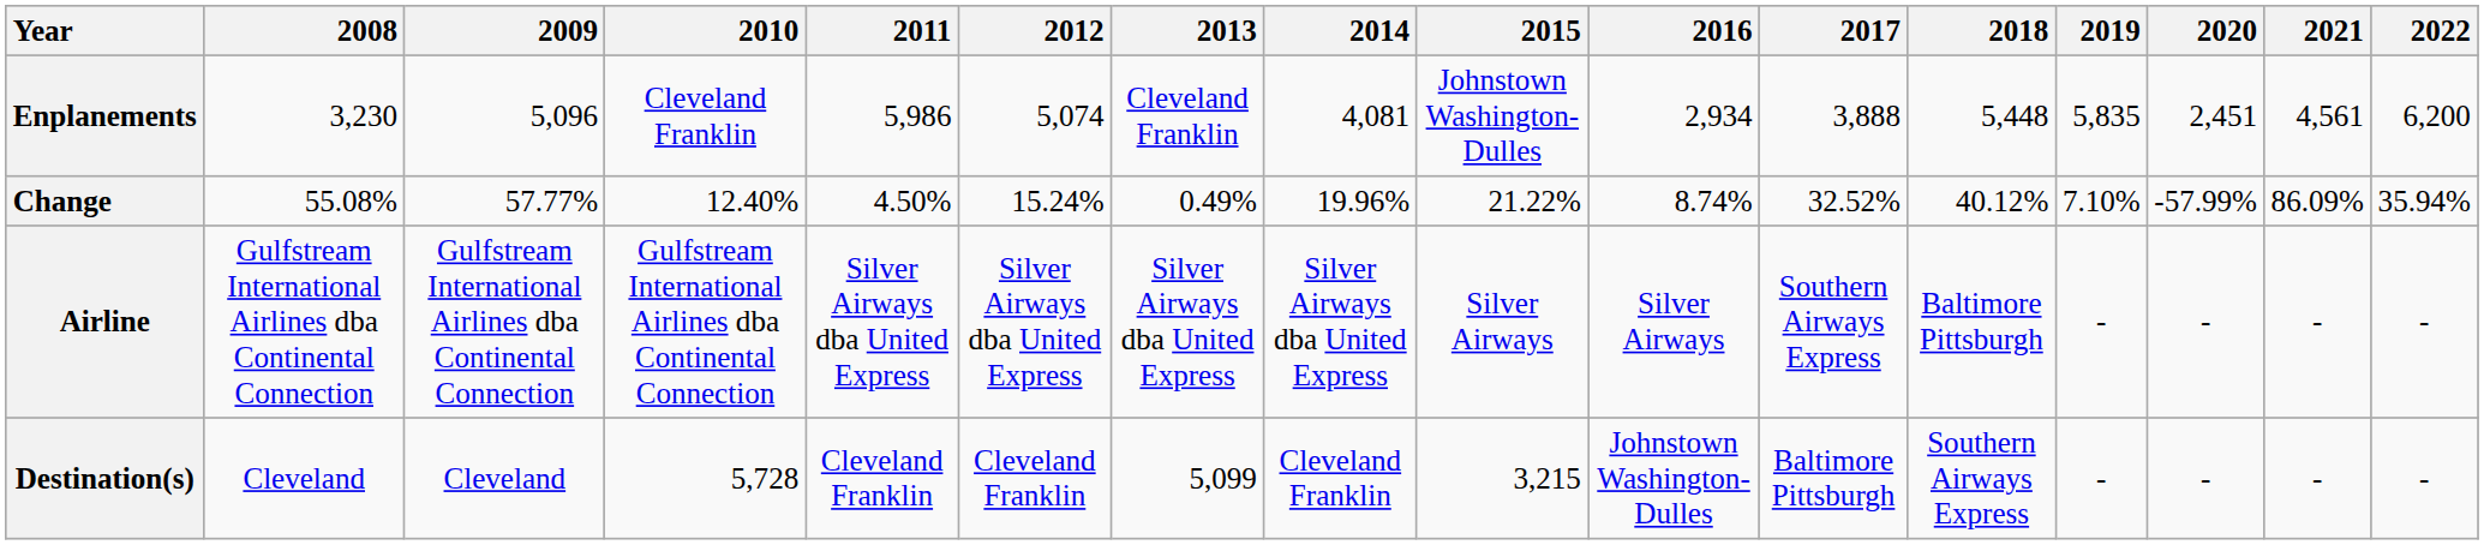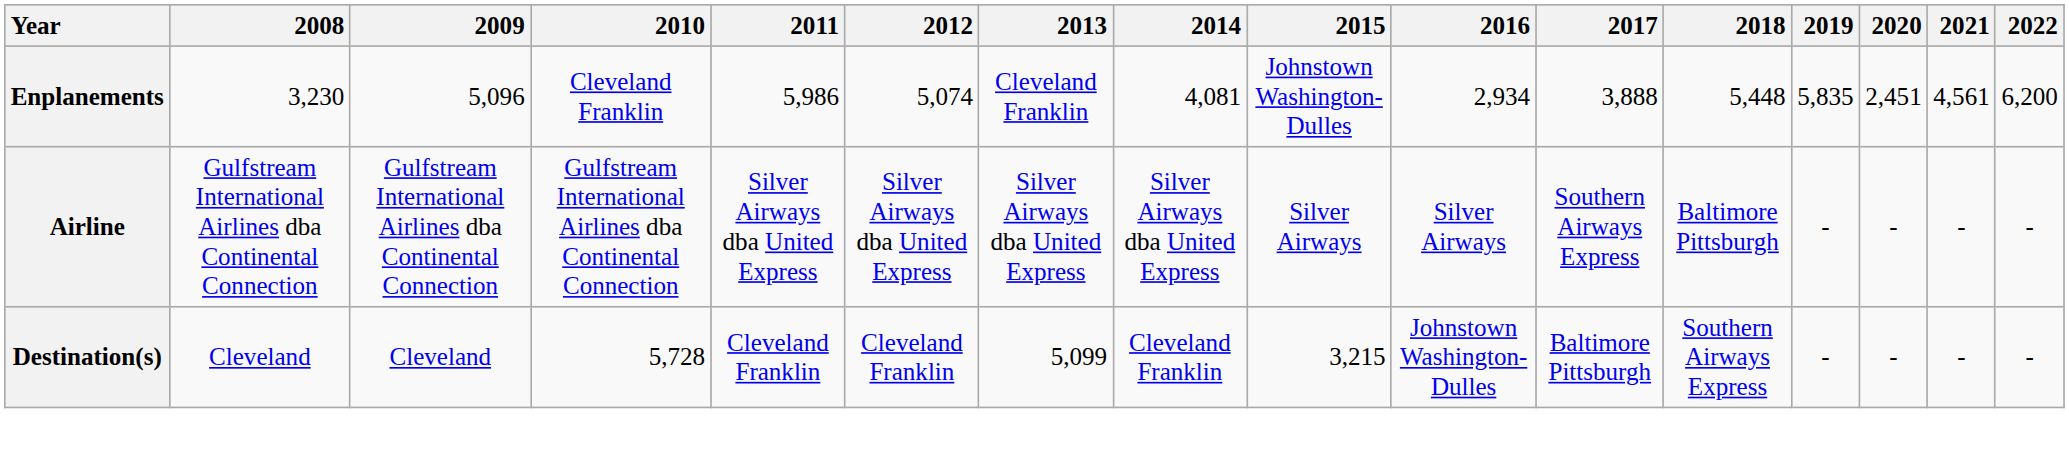 <table class="wikitable" style="font-size:95%;">
 <tr>
 <th style="text-align:left;">Year</th>
 <th style="text-align:right;">2008 </th>
 <th style="text-align:right;">2009 </th>
 <th style="text-align:right;">2010 </th>
 <th style="text-align:right;">2011 </th>
 <th style="text-align:right;">2012 </th>
 <th style="text-align:right;">2013</th>
 <th style="text-align:right;">2014</th>
 <th style="text-align:right;">2015</th>
 <th style="text-align:right;">2016</th>
 <th style="text-align:right;">2017</th>
 <th style="text-align:right;">2018</th>
 <th style="text-align:right;">2019</th>
 <th style="text-align:right;">2020</th>
 <th style="text-align:right;">2021</th>
 <th style="text-align:right;">2022</th>
 </tr>
 <tr>
 <th style="text-align:left;">Enplanements</th>
 <td style="text-align:right;">3,230</td>
 <td style="text-align:right;">5,096</td>
 <td style="text-align:center;"><a href='#'>Cleveland</a><br><a href='#'>Franklin</a></td>
 <td style="text-align:right;">5,986</td>
 <td style="text-align:right;">5,074</td>
 <td style="text-align:center;"><a href='#'>Cleveland</a><br><a href='#'>Franklin</a></td>
 <td style="text-align:right;">4,081</td>
 <td style="text-align:center;"><a href='#'>Johnstown</a><br><a href='#'>Washington-Dulles</a></td>
 <td style="text-align:right;">2,934</td>
 <td style="text-align:right;">3,888</td>
 <td style="text-align:right;">5,448</td>
 <td style="text-align:right;">5,835</td>
 <td style="text-align:right;">2,451</td>
 <td style="text-align:right;">4,561</td>
 <td style="text-align:right;">6,200</td>
 </tr>
 <tr>
-<th style="text-align:left;">Change</th>
-<td style="text-align:right;">55.08%</td>
-<td style="text-align:right;">57.77%</td>
-<td style="text-align:right;">12.40%</td>
-<td style="text-align:right;">4.50%</td>
-<td style="text-align:right;">15.24%</td>
-<td style="text-align:right;">0.49%</td>
-<td style="text-align:right;">19.96%</td>
-<td style="text-align:right;">21.22%</td>
-<td style="text-align:right;">8.74%</td>
-<td style="text-align:right;">32.52%</td>
-<td style="text-align:right;">40.12%</td>
-<td style="text-align:right;">7.10%</td>
-<td style="text-align:right;">-57.99%</td>
-<td style="text-align:right;">86.09%</td>
-<td style="text-align:right;">35.94%</td>
-</tr>
-<tr>
 <th>Airline</th>
 <td style="text-align:center;"><a href='#'>Gulfstream International Airlines</a> dba <a href='#'>Continental Connection</a></td>
 <td style="text-align:center;"><a href='#'>Gulfstream International Airlines</a> dba <a href='#'>Continental Connection</a></td>
 <td style="text-align:center;"><a href='#'>Gulfstream International Airlines</a> dba <a href='#'>Continental Connection</a></td>
 <td style="text-align:center;"><a href='#'>Silver Airways</a> dba <a href='#'>United Express</a></td>
 <td style="text-align:center;"><a href='#'>Silver Airways</a> dba <a href='#'>United Express</a></td>
 <td style="text-align:center;"><a href='#'>Silver Airways</a> dba <a href='#'>United Express</a></td>
 <td style="text-align:center;"><a href='#'>Silver Airways</a> dba <a href='#'>United Express</a></td>
 <td style="text-align:center;"><a href='#'>Silver Airways</a></td>
 <td style="text-align:center;"><a href='#'>Silver Airways</a></td>
 <td style="text-align:center;"><a href='#'>Southern Airways Express</a></td>
 <td style="text-align:center;"><a href='#'>Baltimore</a><br><a href='#'>Pittsburgh</a></td>
 <td style="text-align:center;">-</td>
 <td style="text-align:center;">-</td>
 <td style="text-align:center;">-</td>
 <td style="text-align:center;">-</td>
 </tr>
 <tr>
 <th>Destination(s)</th>
 <td style="text-align:center;"><a href='#'>Cleveland</a></td>
 <td style="text-align:center;"><a href='#'>Cleveland</a></td>
 <td style="text-align:right;">5,728</td>
 <td style="text-align:center;"><a href='#'>Cleveland</a><br><a href='#'>Franklin</a></td>
 <td style="text-align:center;"><a href='#'>Cleveland</a><br><a href='#'>Franklin</a></td>
 <td style="text-align:right;">5,099</td>
 <td style="text-align:center;"><a href='#'>Cleveland</a><br><a href='#'>Franklin</a></td>
 <td style="text-align:right;">3,215</td>
 <td style="text-align:center;"><a href='#'>Johnstown</a><br><a href='#'>Washington-Dulles</a></td>
 <td style="text-align:center;"><a href='#'>Baltimore</a><br><a href='#'>Pittsburgh</a></td>
 <td style="text-align:center;"><a href='#'>Southern Airways Express</a></td>
 <td style="text-align:center;">-</td>
 <td style="text-align:center;">-</td>
 <td style="text-align:center;">-</td>
 <td style="text-align:center;">-</td>
 </tr>
 </table>
